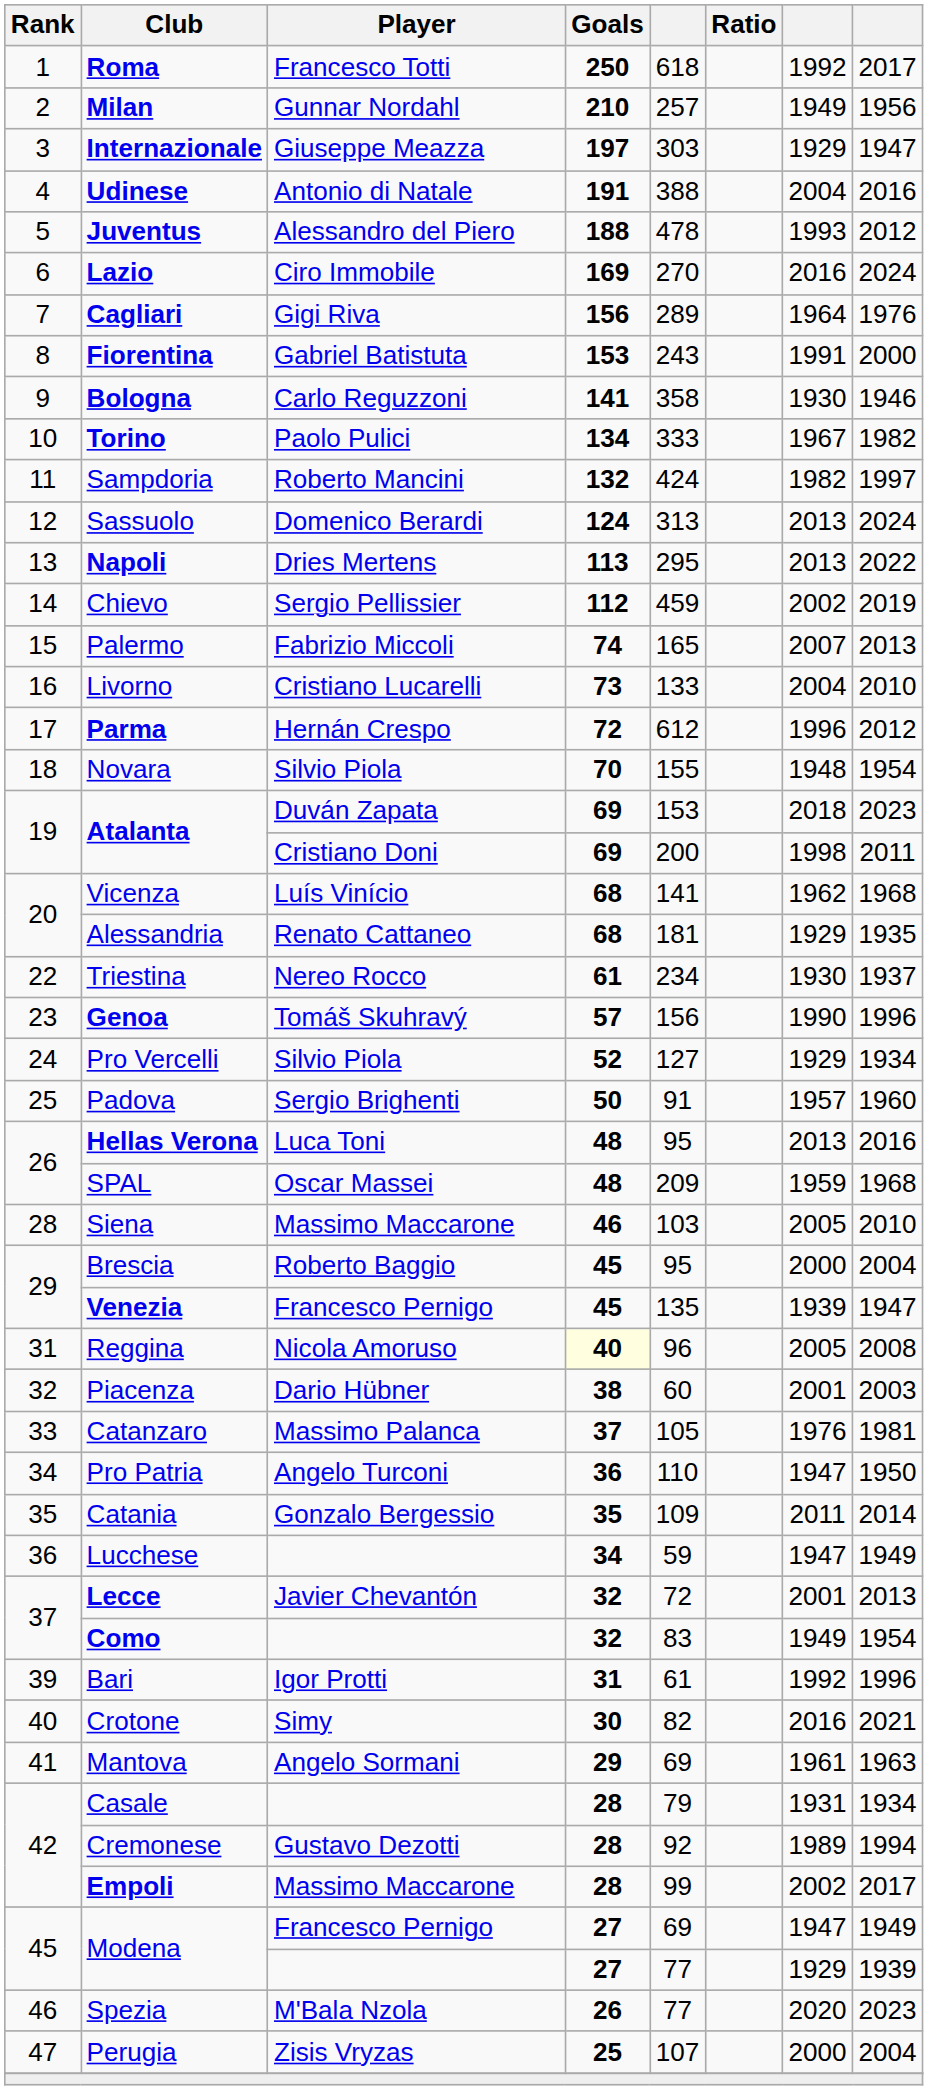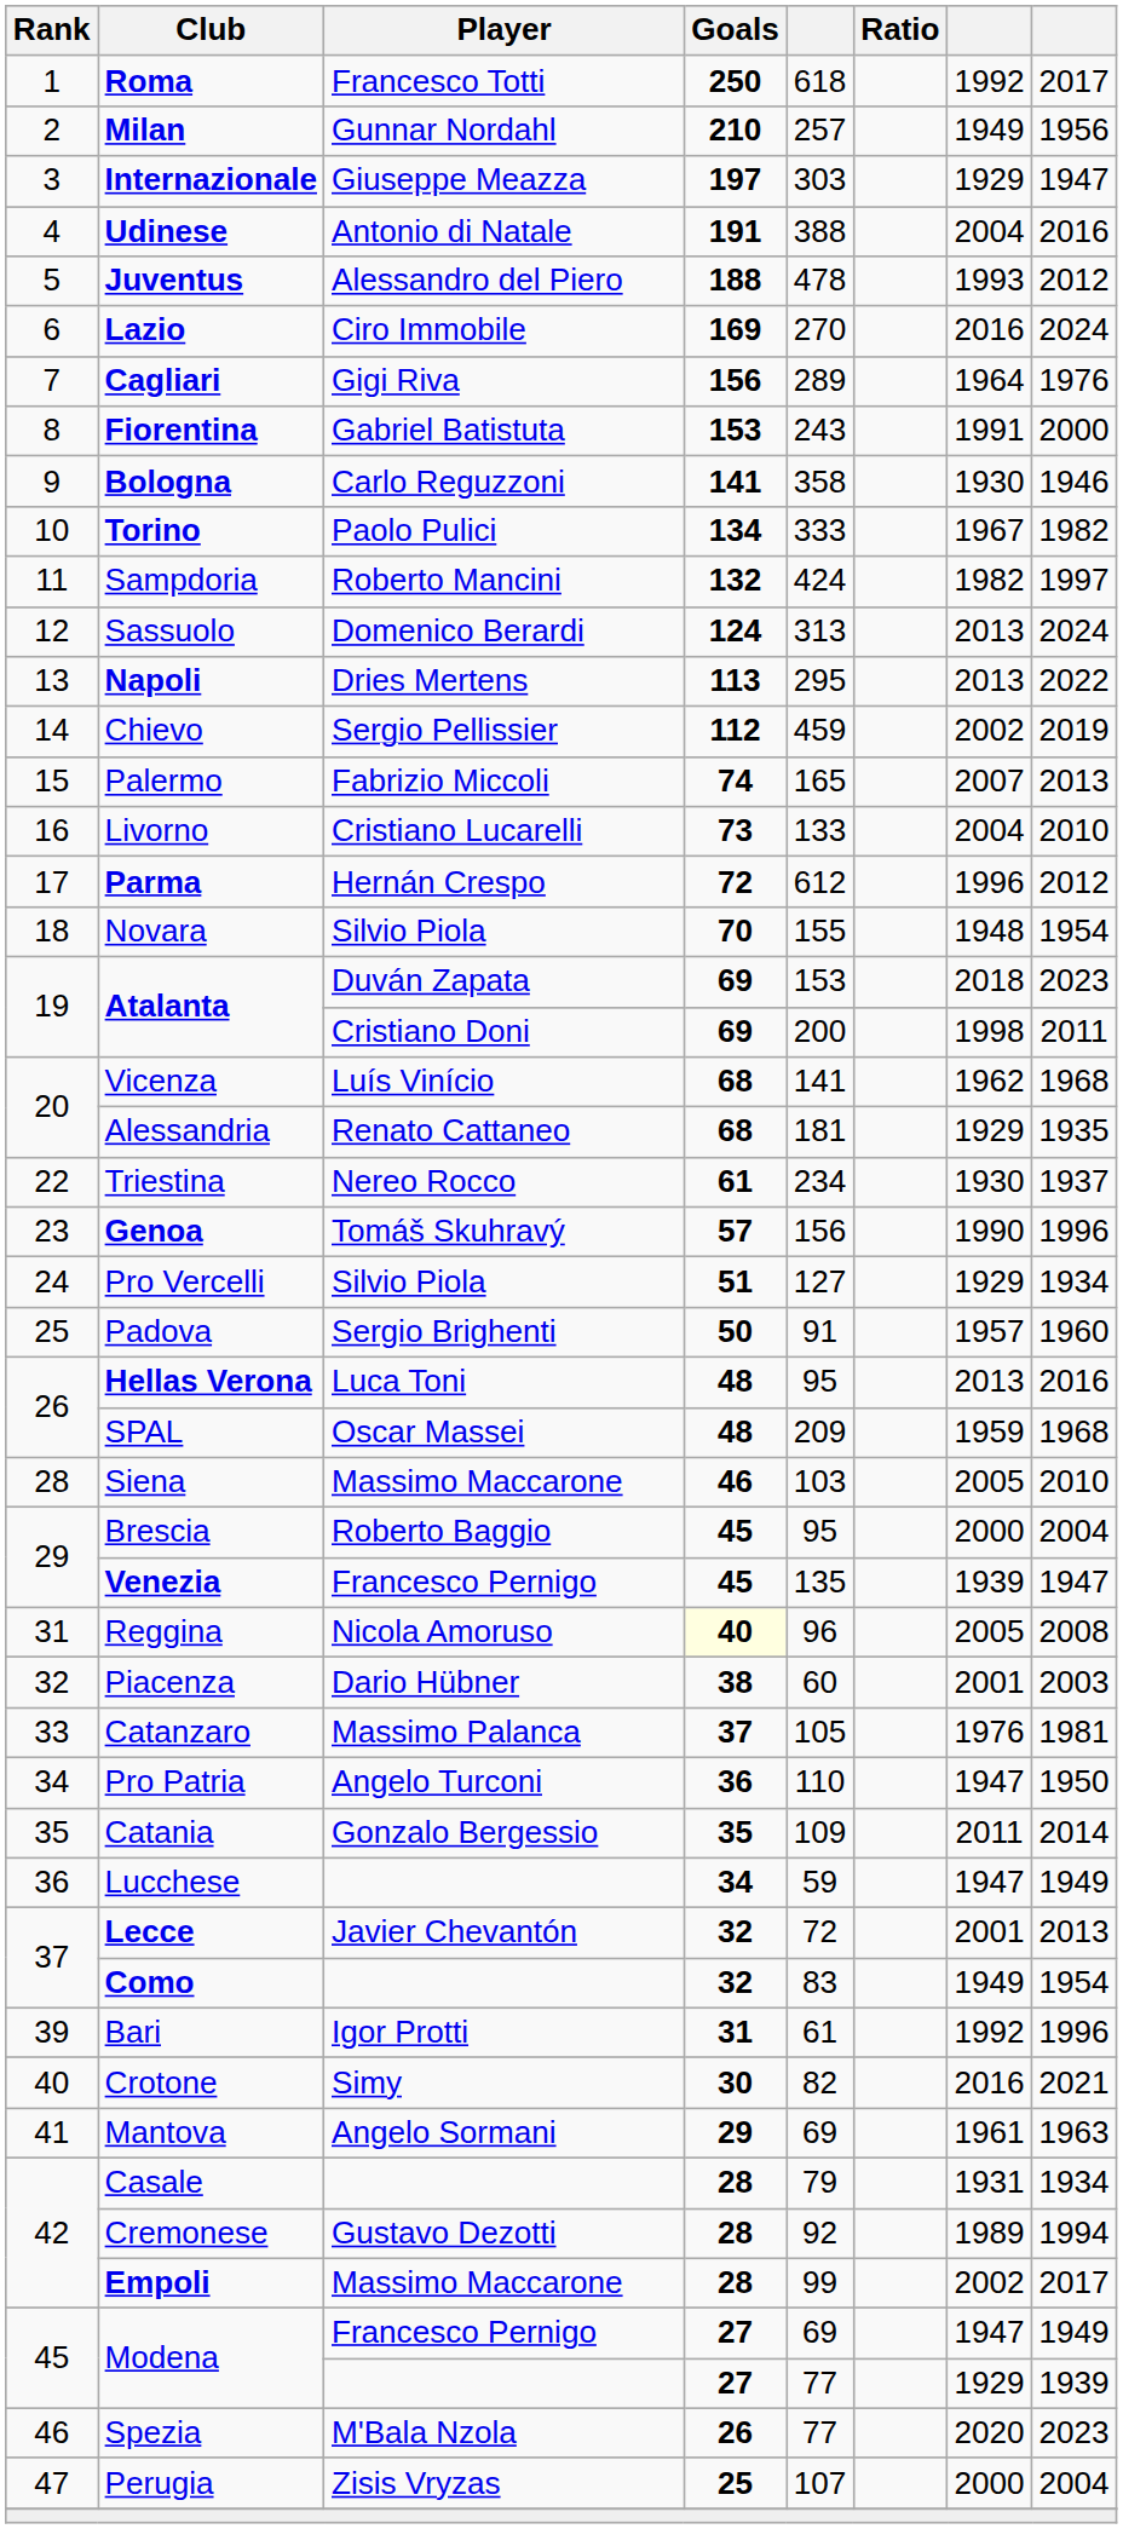 <table class="wikitable mw-datatable sortable nowrap" style="text-align: center">
 <tr>
 <th>Rank</th>
 <th>Club</th>
 <th width=175>Player</th>
 <th>Goals</th>
 <th></th>
 <th>Ratio</th>
 <th></th>
 <th></th>
 </tr>
 <tr>
 <td>1</td>
 <td align=left><strong><a href='#'>Roma</a></strong></td>
 <td align=left data-sort-value="Totti"> <a href='#'>Francesco Totti</a></td>
 <td><strong>250</strong></td>
 <td>618</td>
 <td></td>
 <td>1992</td>
 <td>2017</td>
 </tr>
 <tr>
 <td>2</td>
 <td align=left><strong><a href='#'>Milan</a></strong></td>
 <td align=left data-sort-value="Nordahl"> <a href='#'>Gunnar Nordahl</a></td>
 <td><strong>210</strong></td>
 <td>257</td>
 <td></td>
 <td>1949</td>
 <td>1956</td>
 </tr>
 <tr>
 <td>3</td>
 <td align=left><strong><a href='#'>Internazionale</a></strong></td>
 <td align=left data-sort-value="Meazza"> <a href='#'>Giuseppe Meazza</a></td>
 <td><strong>197</strong></td>
 <td>303</td>
 <td></td>
 <td>1929</td>
 <td>1947</td>
 </tr>
 <tr>
 <td>4</td>
 <td align=left><strong><a href='#'>Udinese</a></strong></td>
 <td align=left data-sort-value="Natale"> <a href='#'>Antonio di Natale</a></td>
 <td><strong>191</strong></td>
 <td>388</td>
 <td></td>
 <td>2004</td>
 <td>2016</td>
 </tr>
 <tr>
 <td>5</td>
 <td align=left><strong><a href='#'>Juventus</a></strong></td>
 <td align=left data-sort-value="del Piero"> <a href='#'>Alessandro del Piero</a></td>
 <td><strong>188</strong></td>
 <td>478</td>
 <td></td>
 <td>1993</td>
 <td>2012</td>
 </tr>
 <tr>
 <td>6</td>
 <td align=left><strong><a href='#'>Lazio</a></strong></td>
 <td align=left data-sort-value="Immobile"> <a href='#'>Ciro Immobile</a></td>
 <td><strong>169</strong></td>
 <td>270</td>
 <td></td>
 <td>2016</td>
 <td>2024</td>
 </tr>
 <tr>
 <td>7</td>
 <td align=left><strong><a href='#'>Cagliari</a></strong></td>
 <td align=left data-sort-value="Riva"> <a href='#'>Gigi Riva</a></td>
 <td><strong>156</strong></td>
 <td>289</td>
 <td></td>
 <td>1964</td>
 <td>1976</td>
 </tr>
 <tr>
 <td>8</td>
 <td align=left><strong><a href='#'>Fiorentina</a></strong></td>
 <td align=left data-sort-value="Batistuta"> <a href='#'>Gabriel Batistuta</a></td>
 <td><strong>153</strong></td>
 <td>243</td>
 <td></td>
 <td>1991</td>
 <td>2000</td>
 </tr>
 <tr>
 <td>9</td>
 <td align=left><strong><a href='#'>Bologna</a></strong></td>
 <td align=left data-sort-value="Reguzzoni"> <a href='#'>Carlo Reguzzoni</a></td>
 <td><strong>141</strong></td>
 <td>358</td>
 <td></td>
 <td>1930</td>
 <td>1946</td>
 </tr>
 <tr>
 <td>10</td>
 <td align=left><strong><a href='#'>Torino</a></strong></td>
 <td align=left data-sort-value="Pulici"> <a href='#'>Paolo Pulici</a></td>
 <td><strong>134</strong></td>
 <td>333</td>
 <td></td>
 <td>1967</td>
 <td>1982</td>
 </tr>
 <tr>
 <td>11</td>
 <td align=left><a href='#'>Sampdoria</a></td>
 <td align=left data-sort-value="Mancini"> <a href='#'>Roberto Mancini</a></td>
 <td><strong>132</strong></td>
 <td>424</td>
 <td></td>
 <td>1982</td>
 <td>1997</td>
 </tr>
 <tr>
 <td>12</td>
 <td align=left><a href='#'>Sassuolo</a></td>
 <td align=left data-sort-value="Berardi"> <a href='#'>Domenico Berardi</a></td>
 <td><strong>124</strong></td>
 <td>313</td>
 <td></td>
 <td>2013</td>
 <td>2024</td>
 </tr>
 <tr>
 <td>13</td>
 <td align=left><strong><a href='#'>Napoli</a></strong></td>
 <td align=left data-sort-value="Mertens"> <a href='#'>Dries Mertens</a></td>
 <td><strong>113</strong></td>
 <td>295</td>
 <td></td>
 <td>2013</td>
 <td>2022</td>
 </tr>
 <tr>
 <td>14</td>
 <td align=left><a href='#'>Chievo</a></td>
 <td align=left data-sort-value="Pellissier"> <a href='#'>Sergio Pellissier</a></td>
 <td><strong>112</strong></td>
 <td>459</td>
 <td></td>
 <td>2002</td>
 <td>2019</td>
 </tr>
 <tr>
 <td>15</td>
 <td align=left><a href='#'>Palermo</a></td>
 <td align=left data-sort-value="Miccoli"> <a href='#'>Fabrizio Miccoli</a></td>
 <td><strong>74</strong></td>
 <td>165</td>
 <td></td>
 <td>2007</td>
 <td>2013</td>
 </tr>
 <tr>
 <td>16</td>
 <td align=left><a href='#'>Livorno</a></td>
 <td align=left data-sort-value="Lucarelli"> <a href='#'>Cristiano Lucarelli</a></td>
 <td><strong>73</strong></td>
 <td>133</td>
 <td></td>
 <td>2004</td>
 <td>2010</td>
 </tr>
 <tr>
 <td>17</td>
 <td align=left><strong><a href='#'>Parma</a></strong></td>
 <td align=left data-sort-value="Crespo"> <a href='#'>Hernán Crespo</a></td>
 <td><strong>72</strong></td>
 <td>612</td>
 <td></td>
 <td>1996</td>
 <td>2012</td>
 </tr>
 <tr>
 <td>18</td>
 <td align=left><a href='#'>Novara</a></td>
 <td align=left data-sort-value="Piola"> <a href='#'>Silvio Piola</a></td>
 <td><strong>70</strong></td>
 <td>155</td>
 <td></td>
 <td>1948</td>
 <td>1954</td>
 </tr>
 <tr>
 <td rowspan=2>19</td>
 <td align=left rowspan=2><strong><a href='#'>Atalanta</a></strong></td>
 <td align=left data-sort-value="Zapata"> <a href='#'>Duván Zapata</a></td>
 <td><strong>69</strong></td>
 <td>153</td>
 <td></td>
 <td>2018</td>
 <td>2023</td>
 </tr>
 <tr>
 <td align=left data-sort-value="Doni"> <a href='#'>Cristiano Doni</a></td>
 <td><strong>69</strong></td>
 <td>200</td>
 <td></td>
 <td>1998</td>
 <td>2011</td>
 </tr>
 <tr>
 <td rowspan=2>20</td>
 <td align=left><a href='#'>Vicenza</a></td>
 <td align=left data-sort-value="Vinício"> <a href='#'>Luís Vinício</a></td>
 <td><strong>68</strong></td>
 <td>141</td>
 <td></td>
 <td>1962</td>
 <td>1968</td>
 </tr>
 <tr>
 <td align=left><a href='#'>Alessandria</a></td>
 <td align=left data-sort-value="Cattaneo"> <a href='#'>Renato Cattaneo</a></td>
 <td><strong>68</strong></td>
 <td>181</td>
 <td></td>
 <td>1929</td>
 <td>1935</td>
 </tr>
 <tr>
 <td>22</td>
 <td align=left><a href='#'>Triestina</a></td>
 <td align=left data-sort-value="Rocco"> <a href='#'>Nereo Rocco</a></td>
 <td><strong>61</strong></td>
 <td>234</td>
 <td></td>
 <td>1930</td>
 <td>1937</td>
 </tr>
 <tr>
 <td>23</td>
 <td align=left><strong><a href='#'>Genoa</a></strong></td>
 <td align=left data-sort-value="Skuhravý"> <a href='#'>Tomáš Skuhravý</a></td>
 <td><strong>57</strong></td>
 <td>156</td>
 <td></td>
 <td>1990</td>
 <td>1996</td>
 </tr>
 <tr>
 <td>24</td>
 <td align=left><a href='#'>Pro Vercelli</a></td>
 <td align=left data-sort-value="Piola"> <a href='#'>Silvio Piola</a></td>
-<td><strong>52</strong></td>
+<td><strong>51</strong></td>
 <td>127</td>
 <td></td>
 <td>1929</td>
 <td>1934</td>
 </tr>
 <tr>
 <td>25</td>
 <td align=left><a href='#'>Padova</a></td>
 <td align=left data-sort-value="Brighenti"> <a href='#'>Sergio Brighenti</a></td>
 <td><strong>50</strong></td>
 <td>91</td>
 <td></td>
 <td>1957</td>
 <td>1960</td>
 </tr>
 <tr>
 <td rowspan=2>26</td>
 <td align=left><strong><a href='#'>Hellas Verona</a></strong></td>
 <td align=left data-sort-value="Toni"> <a href='#'>Luca Toni</a></td>
 <td><strong>48</strong></td>
 <td>95</td>
 <td></td>
 <td>2013</td>
 <td>2016</td>
 </tr>
 <tr>
 <td align=left><a href='#'>SPAL</a></td>
 <td align=left data-sort-value="Massei"> <a href='#'>Oscar Massei</a></td>
 <td><strong>48</strong></td>
 <td>209</td>
 <td></td>
 <td>1959</td>
 <td>1968</td>
 </tr>
 <tr>
 <td>28</td>
 <td align=left><a href='#'>Siena</a></td>
 <td align=left data-sort-value="Maccarone"> <a href='#'>Massimo Maccarone</a></td>
 <td><strong>46</strong></td>
 <td>103</td>
 <td></td>
 <td>2005</td>
 <td>2010</td>
 </tr>
 <tr>
 <td rowspan=2>29</td>
 <td align=left><a href='#'>Brescia</a></td>
 <td align=left data-sort-value="Baggio"> <a href='#'>Roberto Baggio</a></td>
 <td><strong>45</strong></td>
 <td>95</td>
 <td></td>
 <td>2000</td>
 <td>2004</td>
 </tr>
 <tr>
 <td align=left><strong><a href='#'>Venezia</a></strong></td>
 <td align=left data-sort-value="Pernigo"> <a href='#'>Francesco Pernigo</a></td>
 <td><strong>45</strong></td>
 <td>135</td>
 <td></td>
 <td>1939</td>
 <td>1947</td>
 </tr>
 <tr>
 <td>31</td>
 <td align=left><a href='#'>Reggina</a></td>
 <td align=left data-sort-value="Amoruso"> <a href='#'>Nicola Amoruso</a></td>
 <td style="background: lightyellow;"><strong>40</strong></td>
 <td>96</td>
 <td></td>
 <td>2005</td>
 <td>2008</td>
 </tr>
 <tr>
 <td>32</td>
 <td align=left><a href='#'>Piacenza</a></td>
 <td align=left data-sort-value="Hübner"> <a href='#'>Dario Hübner</a></td>
 <td><strong>38</strong></td>
 <td>60</td>
 <td></td>
 <td>2001</td>
 <td>2003</td>
 </tr>
 <tr>
 <td>33</td>
 <td align=left><a href='#'>Catanzaro</a></td>
 <td align=left data-sort-value="Palanca"> <a href='#'>Massimo Palanca</a></td>
 <td><strong>37</strong></td>
 <td>105</td>
 <td></td>
 <td>1976</td>
 <td>1981</td>
 </tr>
 <tr>
 <td>34</td>
 <td align=left><a href='#'>Pro Patria</a></td>
 <td align=left data-sort-value="Turconi"> <a href='#'>Angelo Turconi</a></td>
 <td><strong>36</strong></td>
 <td>110</td>
 <td></td>
 <td>1947</td>
 <td>1950</td>
 </tr>
 <tr>
 <td>35</td>
 <td align=left><a href='#'>Catania</a></td>
 <td align=left data-sort-value="Bergessio"> <a href='#'>Gonzalo Bergessio</a></td>
 <td><strong>35</strong></td>
 <td>109</td>
 <td></td>
 <td>2011</td>
 <td>2014</td>
 </tr>
 <tr>
 <td>36</td>
 <td align=left><a href='#'>Lucchese</a></td>
 <td align=left data-sort-value="Conti"> </td>
 <td><strong>34</strong></td>
 <td>59</td>
 <td></td>
 <td>1947</td>
 <td>1949</td>
 </tr>
 <tr>
 <td rowspan=2>37</td>
 <td align=left><strong><a href='#'>Lecce</a></strong></td>
 <td align=left data-sort-value="Chevantón"> <a href='#'>Javier Chevantón</a></td>
 <td><strong>32</strong></td>
 <td>72</td>
 <td></td>
 <td>2001</td>
 <td>2013</td>
 </tr>
 <tr>
 <td align=left><strong><a href='#'>Como</a></strong></td>
 <td align=left data-sort-value="Ghiandi"> </td>
 <td><strong>32</strong></td>
 <td>83</td>
 <td></td>
 <td>1949</td>
 <td>1954</td>
 </tr>
 <tr>
 <td>39</td>
 <td align=left><a href='#'>Bari</a></td>
 <td align=left data-sort-value="Protti"> <a href='#'>Igor Protti</a></td>
 <td><strong>31</strong></td>
 <td>61</td>
 <td></td>
 <td>1992</td>
 <td>1996</td>
 </tr>
 <tr>
 <td>40</td>
 <td align=left><a href='#'>Crotone</a></td>
 <td align=left data-sort-value="Simy"> <a href='#'>Simy</a></td>
 <td><strong>30</strong></td>
 <td>82</td>
 <td></td>
 <td>2016</td>
 <td>2021</td>
 </tr>
 <tr>
 <td>41</td>
 <td align=left><a href='#'>Mantova</a></td>
 <td align=left data-sort-value="Sormani"> <a href='#'>Angelo Sormani</a></td>
 <td><strong>29</strong></td>
 <td>69</td>
 <td></td>
 <td>1961</td>
 <td>1963</td>
 </tr>
 <tr>
 <td rowspan=3>42</td>
 <td align=left><a href='#'>Casale</a></td>
 <td align=left data-sort-value="Celoria"> </td>
 <td><strong>28</strong></td>
 <td>79</td>
 <td></td>
 <td>1931</td>
 <td>1934</td>
 </tr>
 <tr>
 <td align=left><a href='#'>Cremonese</a></td>
 <td align=left data-sort-value="Dezotti"> <a href='#'>Gustavo Dezotti</a></td>
 <td><strong>28</strong></td>
 <td>92</td>
 <td></td>
 <td>1989</td>
 <td>1994</td>
 </tr>
 <tr>
 <td align=left><strong><a href='#'>Empoli</a></strong></td>
 <td align=left data-sort-value="Maccarone"> <a href='#'>Massimo Maccarone</a></td>
 <td><strong>28</strong></td>
 <td>99</td>
 <td></td>
 <td>2002</td>
 <td>2017</td>
 </tr>
 <tr>
 <td rowspan=2>45</td>
 <td align=left rowspan=2><a href='#'>Modena</a></td>
 <td align=left data-sort-value="Pernigo"> <a href='#'>Francesco Pernigo</a></td>
 <td><strong>27</strong></td>
 <td>69</td>
 <td></td>
 <td>1947</td>
 <td>1949</td>
 </tr>
 <tr>
 <td align=left data-sort-value="Carnevali"> </td>
 <td><strong>27</strong></td>
 <td>77</td>
 <td></td>
 <td>1929</td>
 <td>1939</td>
 </tr>
 <tr>
 <td>46</td>
 <td align=left><a href='#'>Spezia</a></td>
 <td align=left data-sort-value="Nzola"> <a href='#'>M'Bala Nzola</a></td>
 <td><strong>26</strong></td>
 <td>77</td>
 <td></td>
 <td>2020</td>
 <td>2023</td>
 </tr>
 <tr>
 <td>47</td>
 <td align=left><a href='#'>Perugia</a></td>
 <td align=left data-sort-value="Vryzas"> <a href='#'>Zisis Vryzas</a></td>
 <td><strong>25</strong></td>
 <td>107</td>
 <td></td>
 <td>2000</td>
 <td>2004</td>
 </tr>
 <tr>
 </tr>
 <tr bgcolor=efefef class="sortbottom">
 <td colspan=9></td>
 </tr>
 </table>
